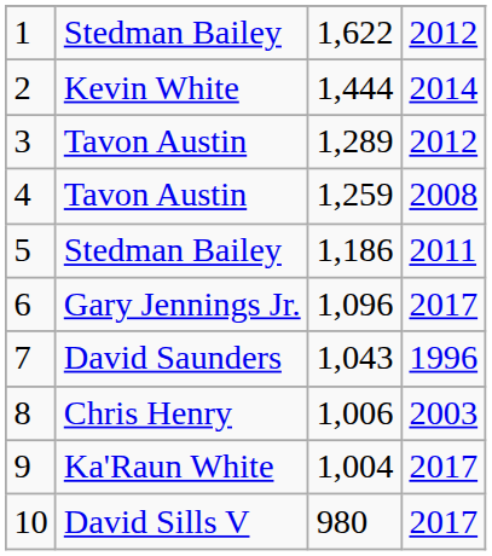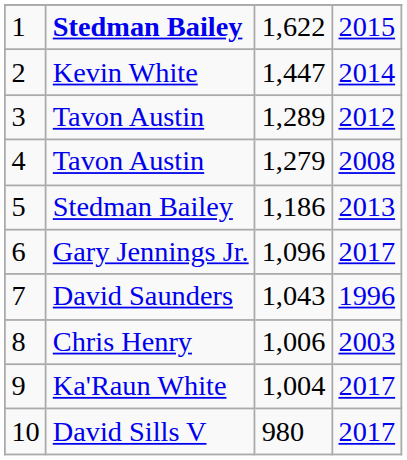 <table class="wikitable">
 <tr>
 </tr>
 <tr>
 <td>1</td>
-<td><a href='#'>Stedman Bailey</a></td>
+<td><strong><a href='#'>Stedman Bailey</a></strong></td>
 <td>1,622</td>
-<td><a href='#'>2012</a></td>
+<td><a href='#'>2015</a></td>
 </tr>
 <tr>
 <td>2</td>
 <td><a href='#'>Kevin White</a></td>
-<td>1,444</td>
+<td>1,447</td>
 <td><a href='#'>2014</a></td>
 </tr>
 <tr>
 <td>3</td>
 <td><a href='#'>Tavon Austin</a></td>
 <td>1,289</td>
 <td><a href='#'>2012</a></td>
 </tr>
 <tr>
 <td>4</td>
 <td><a href='#'>Tavon Austin</a></td>
-<td>1,259</td>
+<td>1,279</td>
 <td><a href='#'>2008</a></td>
 </tr>
 <tr>
 <td>5</td>
 <td><a href='#'>Stedman Bailey</a></td>
 <td>1,186</td>
-<td><a href='#'>2011</a></td>
+<td><a href='#'>2013</a></td>
 </tr>
 <tr>
 <td>6</td>
 <td><a href='#'>Gary Jennings Jr.</a></td>
 <td>1,096</td>
 <td><a href='#'>2017</a></td>
 </tr>
 <tr>
 <td>7</td>
 <td><a href='#'>David Saunders</a></td>
 <td>1,043</td>
 <td><a href='#'>1996</a></td>
 </tr>
 <tr>
 <td>8</td>
 <td><a href='#'>Chris Henry</a></td>
 <td>1,006</td>
 <td><a href='#'>2003</a></td>
 </tr>
 <tr>
 <td>9</td>
 <td><a href='#'>Ka'Raun White</a></td>
 <td>1,004</td>
 <td><a href='#'>2017</a></td>
 </tr>
 <tr>
 <td>10</td>
 <td><a href='#'>David Sills V</a></td>
 <td>980</td>
 <td><a href='#'>2017</a></td>
 </tr>
 </table>
